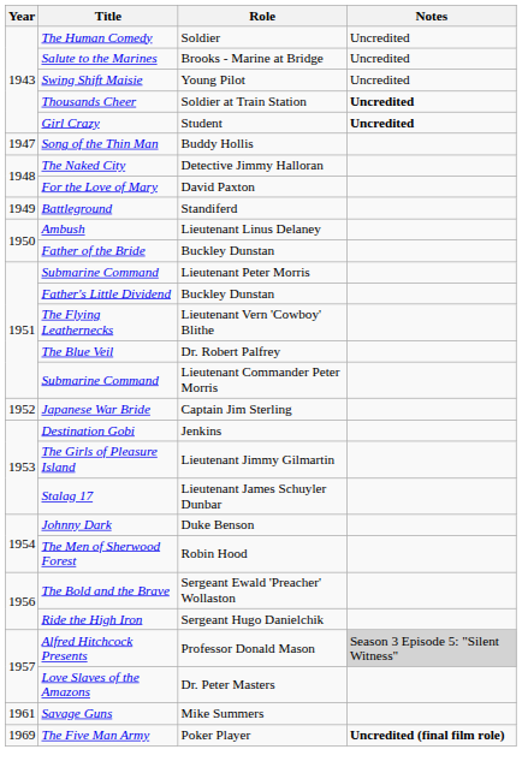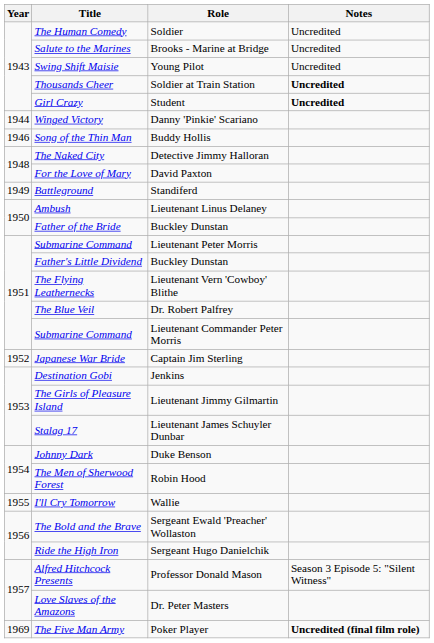 <table class="wikitable sortable">
 <tr>
 <th>Year</th>
 <th>Title</th>
 <th>Role</th>
 <th class = "unsortable">Notes</th>
 </tr>
 <tr>
 <td rowspan=5>1943</td>
 <td><em><a href='#'>The Human Comedy</a></em></td>
 <td>Soldier</td>
 <td>Uncredited</td>
 </tr>
 <tr>
 <td><em><a href='#'>Salute to the Marines</a></em></td>
 <td>Brooks - Marine at Bridge</td>
 <td>Uncredited</td>
 </tr>
 <tr>
 <td><em><a href='#'>Swing Shift Maisie</a></em></td>
 <td>Young Pilot</td>
 <td>Uncredited</td>
 </tr>
 <tr>
 <td><em><a href='#'>Thousands Cheer</a></em></td>
 <td>Soldier at Train Station</td>
 <td><strong>Uncredited</strong></td>
 </tr>
 <tr>
 <td><em><a href='#'>Girl Crazy</a></em></td>
 <td>Student</td>
 <td><strong>Uncredited</strong></td>
 </tr>
 <tr>
-<td>1947</td>
+<td>1944</td>
+<td><em><a href='#'>Winged Victory</a></em></td>
+<td>Danny 'Pinkie' Scariano</td>
+<td></td>
+</tr>
+<tr>
+<td>1946</td>
 <td><em><a href='#'>Song of the Thin Man</a></em></td>
 <td>Buddy Hollis</td>
 <td></td>
 </tr>
 <tr>
 <td rowspan=2>1948</td>
 <td><em><a href='#'>The Naked City</a></em></td>
 <td>Detective Jimmy Halloran</td>
 <td></td>
 </tr>
 <tr>
 <td><em><a href='#'>For the Love of Mary</a></em></td>
 <td>David Paxton</td>
 <td></td>
 </tr>
 <tr>
 <td>1949</td>
 <td><em><a href='#'>Battleground</a></em></td>
 <td>Standiferd</td>
 <td></td>
 </tr>
 <tr>
 <td rowspan=2>1950</td>
 <td><em><a href='#'>Ambush</a></em></td>
 <td>Lieutenant Linus Delaney</td>
 <td></td>
 </tr>
 <tr>
 <td><em><a href='#'>Father of the Bride</a></em></td>
 <td>Buckley Dunstan</td>
 <td></td>
 </tr>
 <tr>
 <td rowspan=5>1951</td>
 <td><em><a href='#'>Submarine Command</a></em></td>
 <td>Lieutenant Peter Morris</td>
 <td></td>
 </tr>
 <tr>
 <td><em><a href='#'>Father's Little Dividend</a></em></td>
 <td>Buckley Dunstan</td>
 <td></td>
 </tr>
 <tr>
 <td><em><a href='#'>The Flying Leathernecks</a></em></td>
 <td>Lieutenant Vern 'Cowboy' Blithe</td>
 <td></td>
 </tr>
 <tr>
 <td><em><a href='#'>The Blue Veil</a></em></td>
 <td>Dr. Robert Palfrey</td>
 <td></td>
 </tr>
 <tr>
 <td><em><a href='#'>Submarine Command</a></em></td>
 <td>Lieutenant Commander Peter Morris</td>
 <td></td>
 </tr>
 <tr>
 <td>1952</td>
 <td><em><a href='#'>Japanese War Bride</a></em></td>
 <td>Captain Jim Sterling</td>
 <td></td>
 </tr>
 <tr>
 <td rowspan=3>1953</td>
 <td><em><a href='#'>Destination Gobi</a></em></td>
 <td>Jenkins</td>
 <td></td>
 </tr>
 <tr>
 <td><em><a href='#'>The Girls of Pleasure Island</a></em></td>
 <td>Lieutenant Jimmy Gilmartin</td>
 <td></td>
 </tr>
 <tr>
 <td><em><a href='#'>Stalag 17</a></em></td>
 <td>Lieutenant James Schuyler Dunbar</td>
 <td></td>
 </tr>
 <tr>
 <td rowspan=2>1954</td>
 <td><em><a href='#'>Johnny Dark</a></em></td>
 <td>Duke Benson</td>
 <td></td>
 </tr>
 <tr>
 <td><em><a href='#'>The Men of Sherwood Forest</a></em></td>
 <td>Robin Hood</td>
 <td></td>
 </tr>
 <tr>
+<td>1955</td>
+<td><em><a href='#'>I'll Cry Tomorrow</a></em></td>
+<td>Wallie</td>
+<td></td>
+</tr>
+<tr>
 <td rowspan=2>1956</td>
 <td><em><a href='#'>The Bold and the Brave</a></em></td>
 <td>Sergeant Ewald 'Preacher' Wollaston</td>
 <td></td>
 </tr>
 <tr>
 <td><em><a href='#'>Ride the High Iron</a></em></td>
 <td>Sergeant Hugo Danielchik</td>
 <td></td>
 </tr>
 <tr>
 <td rowspan=2>1957</td>
 <td><em><a href='#'>Alfred Hitchcock Presents</a></em></td>
 <td>Professor Donald Mason</td>
-<td style="background: lightgrey;">Season 3 Episode 5: "Silent Witness"</td>
+<td>Season 3 Episode 5: "Silent Witness"</td>
 </tr>
 <tr>
 <td><em><a href='#'>Love Slaves of the Amazons</a></em></td>
 <td>Dr. Peter Masters</td>
-<td></td>
-</tr>
-<tr>
-<td>1961</td>
-<td><em><a href='#'>Savage Guns</a></em></td>
-<td>Mike Summers</td>
 <td></td>
 </tr>
 <tr>
 <td>1969</td>
 <td><em><a href='#'>The Five Man Army</a></em></td>
 <td>Poker Player</td>
 <td><strong>Uncredited (final film role)</strong></td>
 </tr>
 </table>
